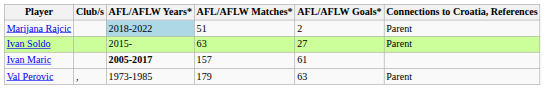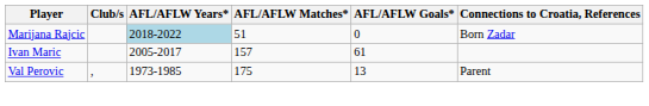 <table class="wikitable sortable">
 <tr>
 <th>Player</th>
 <th>Club/s</th>
 <th>AFL/AFLW Years*</th>
 <th>AFL/AFLW Matches*</th>
 <th>AFL/AFLW Goals*</th>
 <th>Connections to Croatia, References</th>
 </tr>
 <tr>
 <td><a href='#'>Marijana Rajcic</a></td>
 <td></td>
 <td style="background: lightblue;">2018-2022</td>
 <td>51</td>
-<td>2</td>
-<td>Parent</td>
-</tr>
-<tr bgcolor="#CCFF99">
-<td><a href='#'>Ivan Soldo</a></td>
-<td></td>
-<td>2015-</td>
-<td>63</td>
-<td>27</td>
-<td>Parent</td>
+<td>0</td>
+<td>Born <a href='#'>Zadar</a></td>
 </tr>
 <tr>
 <td><a href='#'>Ivan Maric</a></td>
 <td></td>
-<td><strong>2005-2017</strong></td>
+<td>2005-2017</td>
 <td>157</td>
 <td>61</td>
 <td></td>
 </tr>
 <tr>
 <td><a href='#'>Val Perovic</a></td>
 <td>,  </td>
 <td>1973-1985</td>
-<td>179</td>
-<td>63</td>
+<td>175</td>
+<td>13</td>
 <td>Parent</td>
 </tr>
 </table>
